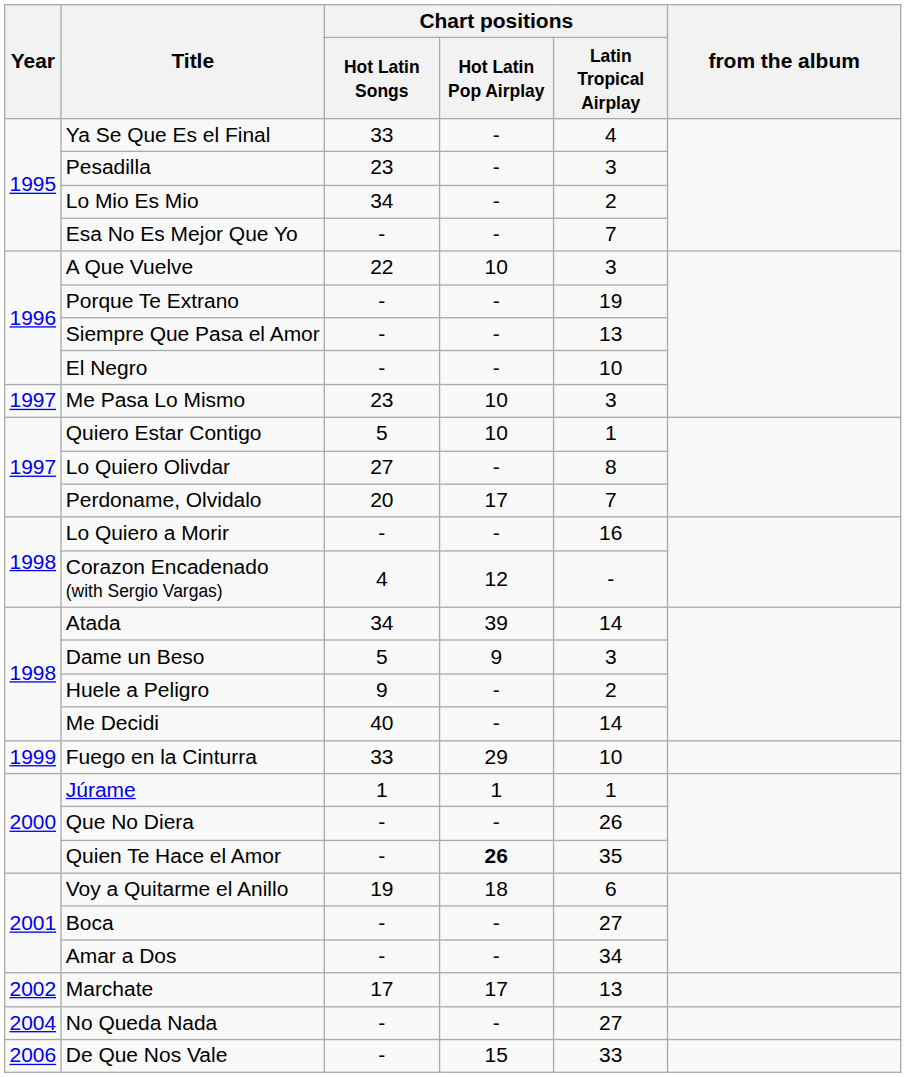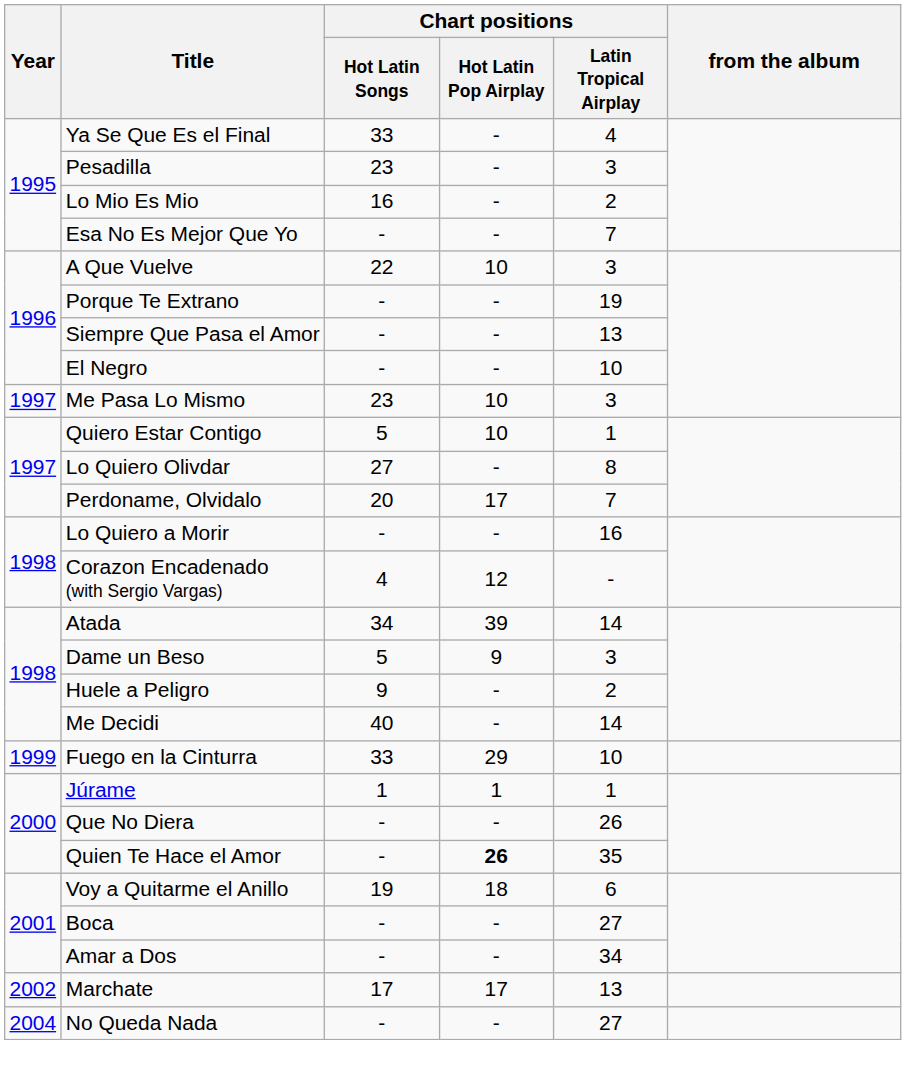 <table class="wikitable">
 <tr>
 <th width="20" rowspan="2">Year</th>
 <th rowspan="2">Title</th>
 <th colspan="3">Chart positions</th>
 <th rowspan="2" width="170">from the album</th>
 </tr>
 <tr>
 <th width="80"><small>Hot Latin Songs</small></th>
 <th width="80"><small>Hot Latin Pop Airplay</small></th>
 <th width="80"><small>Latin Tropical Airplay</small></th>
 </tr>
 <tr>
 <td align="center" rowspan="4"><a href='#'>1995</a></td>
 <td>Ya Se Que Es el Final</td>
 <td align="center">33</td>
 <td align="center">-</td>
 <td align="center">4</td>
 <td align="left" rowspan="4"></td>
 </tr>
 <tr>
 <td>Pesadilla</td>
 <td align="center">23</td>
 <td align="center">-</td>
 <td align="center">3</td>
 </tr>
 <tr>
 <td>Lo Mio Es Mio</td>
-<td align="center">34</td>
+<td align="center">16</td>
 <td align="center">-</td>
 <td align="center">2</td>
 </tr>
 <tr>
 <td>Esa No Es Mejor Que Yo</td>
 <td align="center">-</td>
 <td align="center">-</td>
 <td align="center">7</td>
 </tr>
 <tr>
 <td align="center" rowspan="4"><a href='#'>1996</a></td>
 <td>A Que Vuelve</td>
 <td align="center">22</td>
 <td align="center">10</td>
 <td align="center">3</td>
 <td align="left" rowspan="5"></td>
 </tr>
 <tr>
 <td>Porque Te Extrano</td>
 <td align="center">-</td>
 <td align="center">-</td>
 <td align="center">19</td>
 </tr>
 <tr>
 <td>Siempre Que Pasa el Amor</td>
 <td align="center">-</td>
 <td align="center">-</td>
 <td align="center">13</td>
 </tr>
 <tr>
 <td>El Negro</td>
 <td align="center">-</td>
 <td align="center">-</td>
 <td align="center">10</td>
 </tr>
 <tr>
 <td align="center" rowspan="1"><a href='#'>1997</a></td>
 <td>Me Pasa Lo Mismo</td>
 <td align="center">23</td>
 <td align="center">10</td>
 <td align="center">3</td>
 </tr>
 <tr>
 <td align="center" rowspan="3"><a href='#'>1997</a></td>
 <td>Quiero Estar Contigo</td>
 <td align="center">5</td>
 <td align="center">10</td>
 <td align="center">1</td>
 <td align="left" rowspan="3"></td>
 </tr>
 <tr>
 <td>Lo Quiero Olivdar</td>
 <td align="center">27</td>
 <td align="center">-</td>
 <td align="center">8</td>
 </tr>
 <tr>
 <td>Perdoname, Olvidalo</td>
 <td align="center">20</td>
 <td align="center">17</td>
 <td align="center">7</td>
 </tr>
 <tr>
 <td align="center" rowspan="2"><a href='#'>1998</a></td>
 <td>Lo Quiero a Morir</td>
 <td align="center">-</td>
 <td align="center">-</td>
 <td align="center">16</td>
 <td align="left" rowspan="2"></td>
 </tr>
 <tr>
 <td>Corazon Encadenado<br><small>(with Sergio Vargas)</small></td>
 <td align="center">4</td>
 <td align="center">12</td>
 <td align="center">-</td>
 </tr>
 <tr>
 <td align="center" rowspan="4"><a href='#'>1998</a></td>
 <td>Atada</td>
 <td align="center">34</td>
 <td align="center">39</td>
 <td align="center">14</td>
 <td align="left" rowspan="4"></td>
 </tr>
 <tr>
 <td>Dame un Beso</td>
 <td align="center">5</td>
 <td align="center">9</td>
 <td align="center">3</td>
 </tr>
 <tr>
 <td>Huele a Peligro</td>
 <td align="center">9</td>
 <td align="center">-</td>
 <td align="center">2</td>
 </tr>
 <tr>
 <td>Me Decidi</td>
 <td align="center">40</td>
 <td align="center">-</td>
 <td align="center">14</td>
 </tr>
 <tr>
 <td align="center" rowspan="1"><a href='#'>1999</a></td>
 <td>Fuego en la Cinturra</td>
 <td align="center">33</td>
 <td align="center">29</td>
 <td align="center">10</td>
 <td align="left" rowspan="1"></td>
 </tr>
 <tr>
 <td align="center" rowspan="3"><a href='#'>2000</a></td>
 <td><a href='#'>Júrame</a></td>
 <td align="center">1</td>
 <td align="center">1</td>
 <td align="center">1</td>
 <td align="left" rowspan="3"></td>
 </tr>
 <tr>
 <td>Que No Diera</td>
 <td align="center">-</td>
 <td align="center">-</td>
 <td align="center">26</td>
 </tr>
 <tr>
 <td>Quien Te Hace el Amor</td>
 <td align="center">-</td>
 <td align="center"><strong>26</strong></td>
 <td align="center">35</td>
 </tr>
 <tr>
 <td align="center" rowspan="3"><a href='#'>2001</a></td>
 <td>Voy a Quitarme el Anillo</td>
 <td align="center">19</td>
 <td align="center">18</td>
 <td align="center">6</td>
 <td align="left" rowspan="3"></td>
 </tr>
 <tr>
 <td>Boca</td>
 <td align="center">-</td>
 <td align="center">-</td>
 <td align="center">27</td>
 </tr>
 <tr>
 <td>Amar a Dos</td>
 <td align="center">-</td>
 <td align="center">-</td>
 <td align="center">34</td>
 </tr>
 <tr>
 <td align="center" rowspan="1"><a href='#'>2002</a></td>
 <td>Marchate</td>
 <td align="center">17</td>
 <td align="center">17</td>
 <td align="center">13</td>
 <td align="left" rowspan="1"></td>
 </tr>
 <tr>
 <td align="center" rowspan="1"><a href='#'>2004</a></td>
 <td>No Queda Nada</td>
 <td align="center">-</td>
 <td align="center">-</td>
 <td align="center">27</td>
 <td align="left" rowspan="1"></td>
 </tr>
-<tr>
-<td align="center" rowspan="1"><a href='#'>2006</a></td>
-<td>De Que Nos Vale</td>
-<td align="center">-</td>
-<td align="center">15</td>
-<td align="center">33</td>
-<td align="left" rowspan="1"></td>
-</tr>
 </table>
